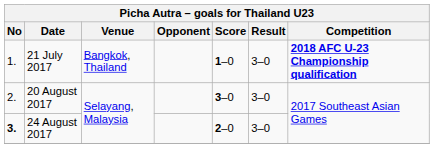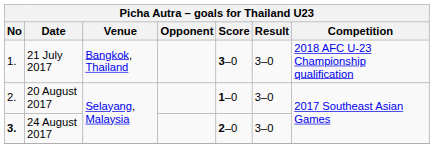 <table class="wikitable">
 <tr>
 <th colspan="8"><strong>Picha Autra – goals for Thailand U23</strong></th>
 </tr>
 <tr>
 <th>No</th>
 <th>Date</th>
 <th>Venue</th>
 <th>Opponent</th>
 <th>Score</th>
 <th>Result</th>
 <th>Competition</th>
 </tr>
 <tr>
 <td>1.</td>
 <td>21 July 2017</td>
 <td><a href='#'>Bangkok</a>, <a href='#'>Thailand</a></td>
 <td></td>
-<td><strong>1</strong>–0</td>
+<td><strong>3</strong>–0</td>
 <td>3–0</td>
-<td><strong><a href='#'>2018 AFC U-23 Championship qualification</a></strong></td>
+<td><a href='#'>2018 AFC U-23 Championship qualification</a></td>
 </tr>
 <tr>
 <td>2.</td>
 <td>20 August 2017</td>
 <td rowspan="2"><a href='#'>Selayang</a>, <a href='#'>Malaysia</a></td>
 <td></td>
-<td><strong>3</strong>–0</td>
+<td><strong>1</strong>–0</td>
 <td>3–0</td>
 <td rowspan="2"><a href='#'>2017 Southeast Asian Games</a></td>
 </tr>
 <tr>
 <td><strong>3.</strong></td>
 <td>24 August 2017</td>
 <td></td>
 <td><strong>2</strong>–0</td>
 <td>3–0</td>
 </tr>
 <tr>
 </tr>
 </table>
